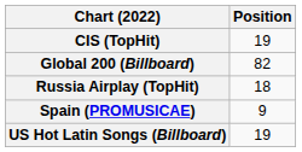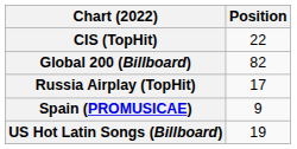 <table class="wikitable sortable plainrowheaders" style="text-align:center">
 <tr>
 <th scope="col">Chart (2022)</th>
 <th scope="col">Position</th>
 </tr>
 <tr>
 <th scope="row">CIS (TopHit)</th>
-<td>19</td>
+<td>22</td>
 </tr>
 <tr>
 <th scope="row">Global 200 (<em>Billboard</em>)</th>
 <td>82</td>
 </tr>
 <tr>
 <th scope="row">Russia Airplay (TopHit)</th>
-<td>18</td>
+<td>17</td>
 </tr>
 <tr>
 <th scope="row">Spain (<a href='#'>PROMUSICAE</a>)</th>
 <td>9</td>
 </tr>
 <tr>
 <th scope="row">US Hot Latin Songs (<em>Billboard</em>)</th>
 <td>19</td>
 </tr>
 </table>
